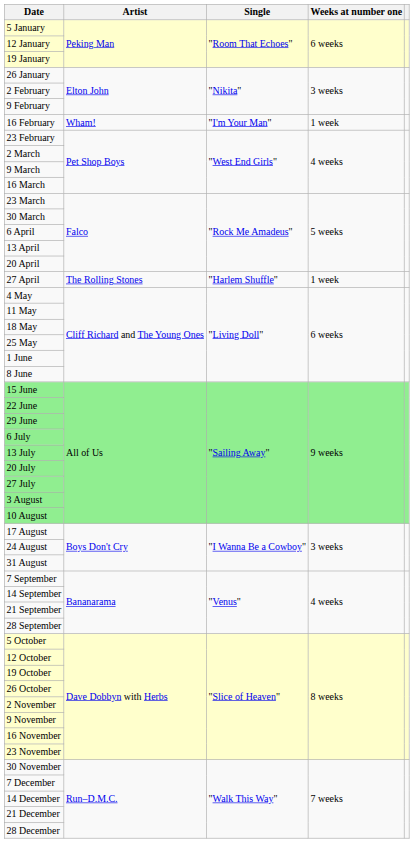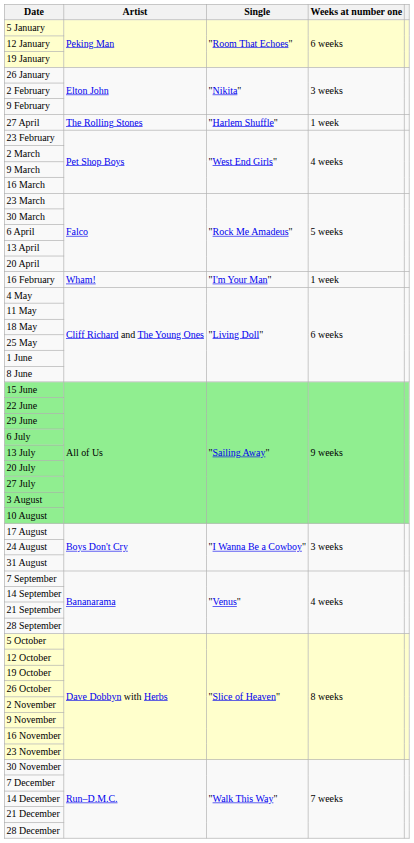 <table class="wikitable">
 <tr>
 <th>Date</th>
 <th>Artist</th>
 <th>Single</th>
 <th>Weeks at number one</th>
 <th></th>
 </tr>
 <tr bgcolor="#FFFFCC">
 <td>5 January</td>
 <td rowspan="3"><a href='#'>Peking Man</a></td>
 <td rowspan="3">"<a href='#'>Room That Echoes</a>"</td>
 <td rowspan="3">6 weeks</td>
 <td rowspan="3"></td>
 </tr>
 <tr bgcolor="#FFFFCC">
 <td>12 January</td>
 </tr>
 <tr bgcolor="#FFFFCC">
 <td>19 January</td>
 </tr>
 <tr>
 <td>26 January</td>
 <td rowspan="3"><a href='#'>Elton John</a></td>
 <td rowspan="3">"<a href='#'>Nikita</a>"</td>
 <td rowspan="3">3 weeks</td>
 <td rowspan="3"></td>
 </tr>
 <tr>
 <td>2 February</td>
 </tr>
 <tr>
 <td>9 February</td>
 </tr>
 <tr>
-<td>16 February</td>
-<td><a href='#'>Wham!</a></td>
-<td>"<a href='#'>I'm Your Man</a>"</td>
+<td>27 April</td>
+<td><a href='#'>The Rolling Stones</a></td>
+<td>"<a href='#'>Harlem Shuffle</a>"</td>
 <td>1 week</td>
 <td></td>
 </tr>
 <tr>
 <td>23 February</td>
 <td rowspan="4"><a href='#'>Pet Shop Boys</a></td>
 <td rowspan="4">"<a href='#'>West End Girls</a>"</td>
 <td rowspan="4">4 weeks</td>
 <td rowspan="4"></td>
 </tr>
 <tr>
 <td>2 March</td>
 </tr>
 <tr>
 <td>9 March</td>
 </tr>
 <tr>
 <td>16 March</td>
 </tr>
 <tr>
 <td>23 March</td>
 <td rowspan="5"><a href='#'>Falco</a></td>
 <td rowspan="5">"<a href='#'>Rock Me Amadeus</a>"</td>
 <td rowspan="5">5 weeks</td>
 <td rowspan="5"></td>
 </tr>
 <tr>
 <td>30 March</td>
 </tr>
 <tr>
 <td>6 April</td>
 </tr>
 <tr>
 <td>13 April</td>
 </tr>
 <tr>
 <td>20 April</td>
 </tr>
 <tr>
-<td>27 April</td>
-<td><a href='#'>The Rolling Stones</a></td>
-<td>"<a href='#'>Harlem Shuffle</a>"</td>
+<td>16 February</td>
+<td><a href='#'>Wham!</a></td>
+<td>"<a href='#'>I'm Your Man</a>"</td>
 <td>1 week</td>
 <td></td>
 </tr>
 <tr>
 <td>4 May</td>
 <td rowspan="6"><a href='#'>Cliff Richard</a> and <a href='#'>The Young Ones</a></td>
 <td rowspan="6">"<a href='#'>Living Doll</a>"</td>
 <td rowspan="6">6 weeks</td>
 <td rowspan="6"></td>
 </tr>
 <tr>
 <td>11 May</td>
 </tr>
 <tr>
 <td>18 May</td>
 </tr>
 <tr>
 <td>25 May</td>
 </tr>
 <tr>
 <td>1 June</td>
 </tr>
 <tr>
 <td>8 June</td>
 </tr>
 <tr bgcolor="lightgreen">
 <td>15 June</td>
 <td rowspan="9">All of Us</td>
 <td rowspan="9">"<a href='#'>Sailing Away</a>"</td>
 <td rowspan="9">9 weeks</td>
 <td rowspan="9"></td>
 </tr>
 <tr bgcolor="lightgreen">
 <td>22 June</td>
 </tr>
 <tr bgcolor="lightgreen">
 <td>29 June</td>
 </tr>
 <tr bgcolor="lightgreen">
 <td>6 July</td>
 </tr>
 <tr bgcolor="lightgreen">
 <td>13 July</td>
 </tr>
 <tr bgcolor="lightgreen">
 <td>20 July</td>
 </tr>
 <tr bgcolor="lightgreen">
 <td>27 July</td>
 </tr>
 <tr bgcolor="lightgreen">
 <td>3 August</td>
 </tr>
 <tr bgcolor="lightgreen">
 <td>10 August</td>
 </tr>
 <tr>
 <td>17 August</td>
 <td rowspan="3"><a href='#'>Boys Don't Cry</a></td>
 <td rowspan="3">"<a href='#'>I Wanna Be a Cowboy</a>"</td>
 <td rowspan="3">3 weeks</td>
 <td rowspan="3"></td>
 </tr>
 <tr>
 <td>24 August</td>
 </tr>
 <tr>
 <td>31 August</td>
 </tr>
 <tr>
 <td>7 September</td>
 <td rowspan="4"><a href='#'>Bananarama</a></td>
 <td rowspan="4">"<a href='#'>Venus</a>"</td>
 <td rowspan="4">4 weeks</td>
 <td rowspan="4"></td>
 </tr>
 <tr>
 <td>14 September</td>
 </tr>
 <tr>
 <td>21 September</td>
 </tr>
 <tr>
 <td>28 September</td>
 </tr>
 <tr bgcolor="#FFFFCC">
 <td>5 October</td>
 <td rowspan="8"><a href='#'>Dave Dobbyn</a> with <a href='#'>Herbs</a></td>
 <td rowspan="8">"<a href='#'>Slice of Heaven</a>"</td>
 <td rowspan="8">8 weeks</td>
 <td rowspan="8"></td>
 </tr>
 <tr bgcolor="#FFFFCC">
 <td>12 October</td>
 </tr>
 <tr bgcolor="#FFFFCC">
 <td>19 October</td>
 </tr>
 <tr bgcolor="#FFFFCC">
 <td>26 October</td>
 </tr>
 <tr bgcolor="#FFFFCC">
 <td>2 November</td>
 </tr>
 <tr bgcolor="#FFFFCC">
 <td>9 November</td>
 </tr>
 <tr bgcolor="#FFFFCC">
 <td>16 November</td>
 </tr>
 <tr bgcolor="#FFFFCC">
 <td>23 November</td>
 </tr>
 <tr>
 <td>30 November</td>
 <td rowspan="5"><a href='#'>Run–D.M.C.</a></td>
 <td rowspan="5">"<a href='#'>Walk This Way</a>"</td>
 <td rowspan="5">7 weeks</td>
 <td rowspan="5"></td>
 </tr>
 <tr>
 <td>7 December</td>
 </tr>
 <tr>
 <td>14 December</td>
 </tr>
 <tr>
 <td>21 December</td>
 </tr>
 <tr>
 <td>28 December</td>
 </tr>
 </table>
